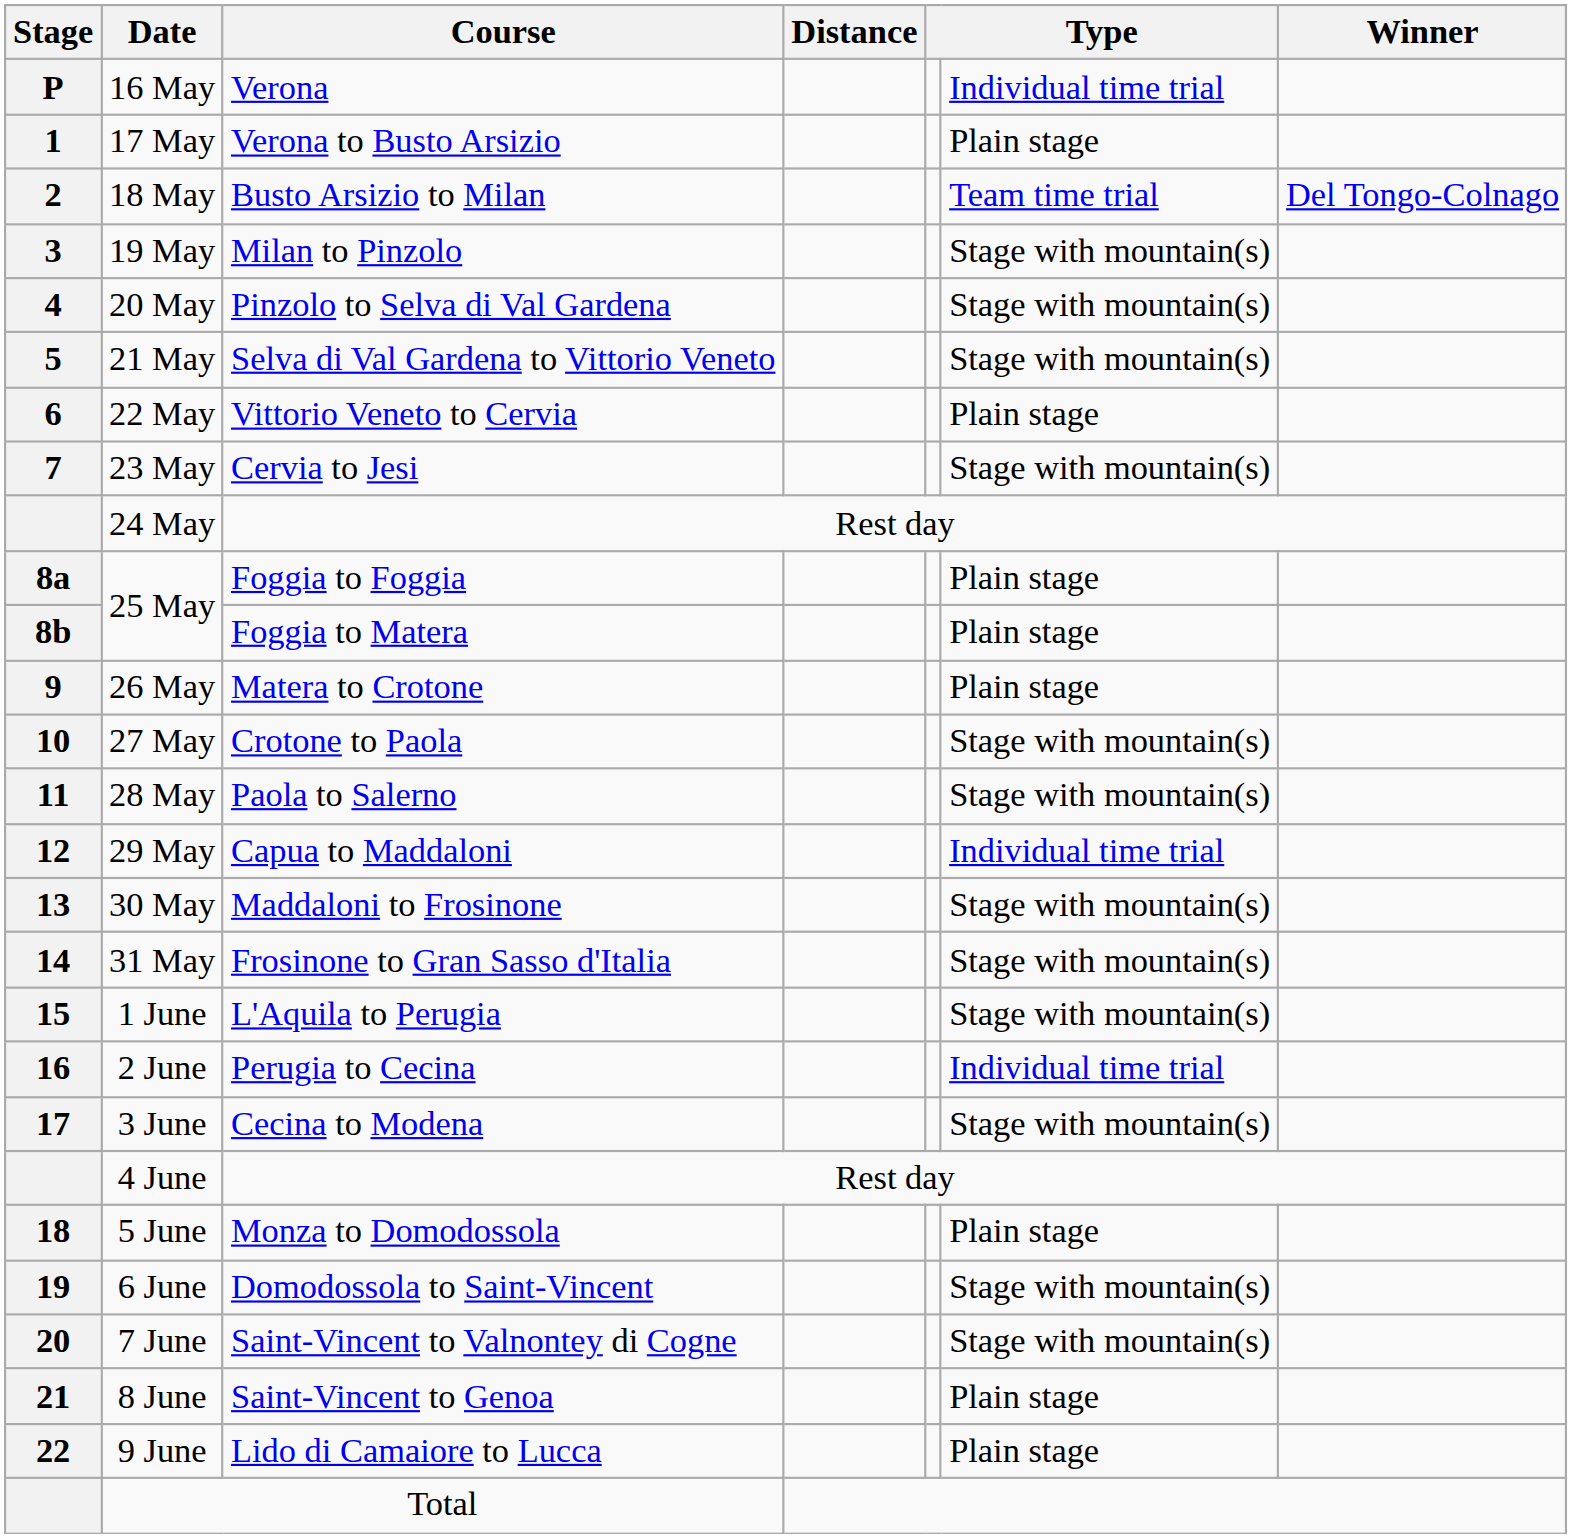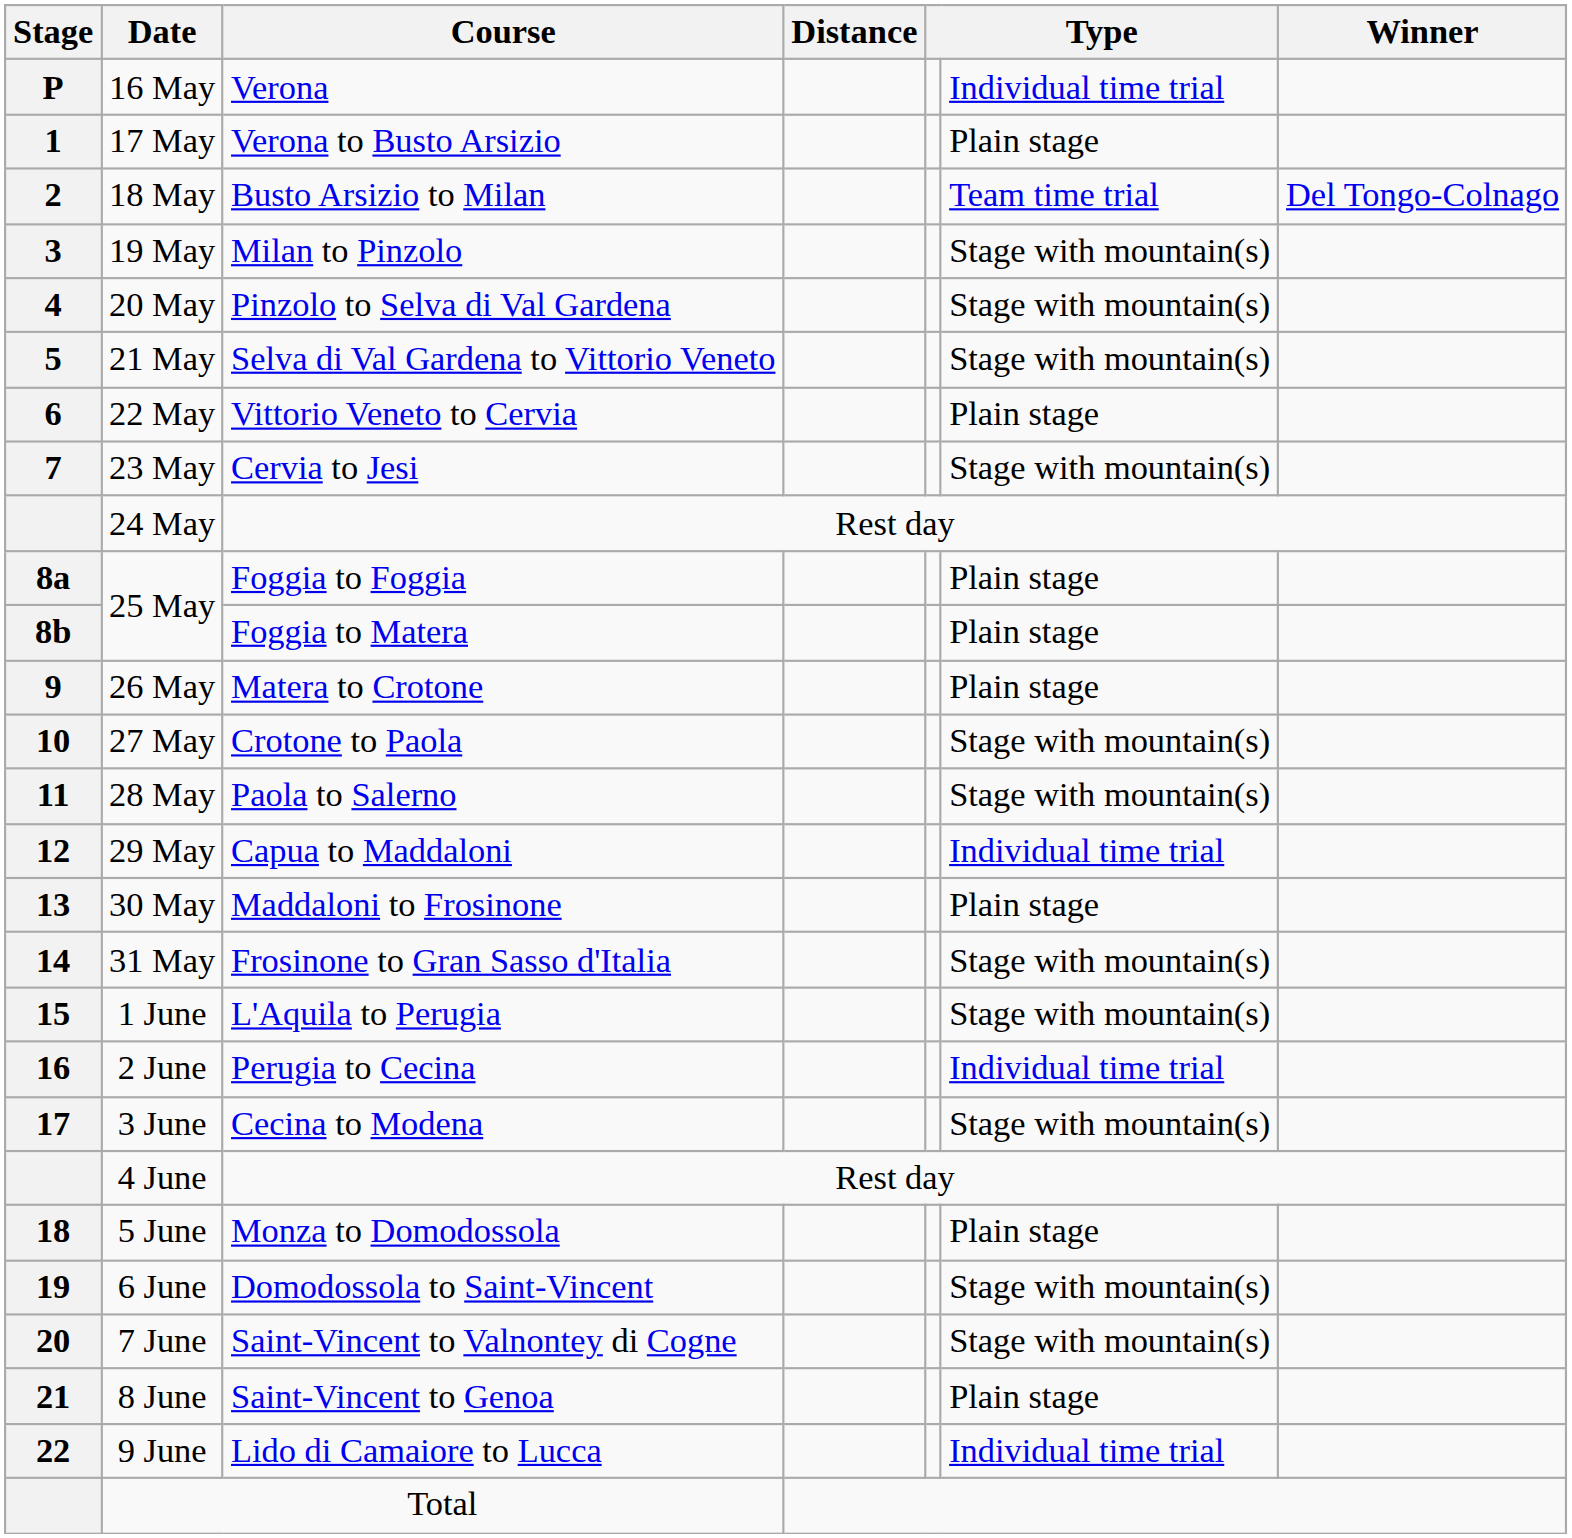 <table class="wikitable">
 <tr style="background:#efefef;">
 <th>Stage</th>
 <th>Date</th>
 <th>Course</th>
 <th>Distance</th>
 <th colspan="2">Type</th>
 <th>Winner</th>
 </tr>
 <tr>
 <th style="text-align:center">P</th>
 <td style="text-align:center;">16 May</td>
 <td><a href='#'>Verona</a></td>
 <td style="text-align:center;"></td>
 <td style="text-align:center;"></td>
 <td><a href='#'>Individual time trial</a></td>
 <td></td>
 </tr>
 <tr>
 <th style="text-align:center">1</th>
 <td style="text-align:center;">17 May</td>
 <td><a href='#'>Verona</a> to <a href='#'>Busto Arsizio</a></td>
 <td style="text-align:center;"></td>
 <td style="text-align:center;"></td>
 <td>Plain stage</td>
 <td></td>
 </tr>
 <tr>
 <th style="text-align:center">2</th>
 <td style="text-align:center;">18 May</td>
 <td><a href='#'>Busto Arsizio</a> to <a href='#'>Milan</a></td>
 <td style="text-align:center;"></td>
 <td style="text-align:center;"></td>
 <td><a href='#'>Team time trial</a></td>
 <td><a href='#'>Del Tongo-Colnago</a></td>
 </tr>
 <tr>
 <th style="text-align:center">3</th>
 <td style="text-align:center;">19 May</td>
 <td><a href='#'>Milan</a> to <a href='#'>Pinzolo</a></td>
 <td style="text-align:center;"></td>
 <td style="text-align:center;"></td>
 <td>Stage with mountain(s)</td>
 <td></td>
 </tr>
 <tr>
 <th style="text-align:center">4</th>
 <td style="text-align:center;">20 May</td>
 <td><a href='#'>Pinzolo</a> to <a href='#'>Selva di Val Gardena</a></td>
 <td style="text-align:center;"></td>
 <td style="text-align:center;"></td>
 <td>Stage with mountain(s)</td>
 <td></td>
 </tr>
 <tr>
 <th style="text-align:center">5</th>
 <td style="text-align:center;">21 May</td>
 <td><a href='#'>Selva di Val Gardena</a> to <a href='#'>Vittorio Veneto</a></td>
 <td style="text-align:center;"></td>
 <td style="text-align:center;"></td>
 <td>Stage with mountain(s)</td>
 <td></td>
 </tr>
 <tr>
 <th style="text-align:center">6</th>
 <td style="text-align:center;">22 May</td>
 <td><a href='#'>Vittorio Veneto</a> to <a href='#'>Cervia</a></td>
 <td style="text-align:center;"></td>
 <td style="text-align:center;"></td>
 <td>Plain stage</td>
 <td></td>
 </tr>
 <tr>
 <th style="text-align:center">7</th>
 <td style="text-align:center;">23 May</td>
 <td><a href='#'>Cervia</a> to <a href='#'>Jesi</a></td>
 <td style="text-align:center;"></td>
 <td style="text-align:center;"></td>
 <td>Stage with mountain(s)</td>
 <td></td>
 </tr>
 <tr>
 <th></th>
 <td style="text-align:center;">24 May</td>
 <td colspan="6" style="text-align:center;">Rest day</td>
 </tr>
 <tr>
 <th style="text-align:center">8a</th>
 <td style="text-align:center;" rowspan="2">25 May</td>
 <td><a href='#'>Foggia</a> to <a href='#'>Foggia</a></td>
 <td style="text-align:center;"></td>
 <td style="text-align:center;"></td>
 <td>Plain stage</td>
 <td></td>
 </tr>
 <tr>
 <th style="text-align:center">8b</th>
 <td><a href='#'>Foggia</a> to <a href='#'>Matera</a></td>
 <td style="text-align:center;"></td>
 <td style="text-align:center;"></td>
 <td>Plain stage</td>
 <td></td>
 </tr>
 <tr>
 <th style="text-align:center">9</th>
 <td style="text-align:center;">26 May</td>
 <td><a href='#'>Matera</a> to <a href='#'>Crotone</a></td>
 <td style="text-align:center;"></td>
 <td style="text-align:center;"></td>
 <td>Plain stage</td>
 <td></td>
 </tr>
 <tr>
 <th style="text-align:center">10</th>
 <td style="text-align:center;">27 May</td>
 <td><a href='#'>Crotone</a> to <a href='#'>Paola</a></td>
 <td style="text-align:center;"></td>
 <td style="text-align:center;"></td>
 <td>Stage with mountain(s)</td>
 <td></td>
 </tr>
 <tr>
 <th style="text-align:center">11</th>
 <td style="text-align:center;">28 May</td>
 <td><a href='#'>Paola</a> to <a href='#'>Salerno</a></td>
 <td style="text-align:center;"></td>
 <td style="text-align:center;"></td>
 <td>Stage with mountain(s)</td>
 <td></td>
 </tr>
 <tr>
 <th style="text-align:center">12</th>
 <td style="text-align:center;">29 May</td>
 <td><a href='#'>Capua</a> to <a href='#'>Maddaloni</a></td>
 <td style="text-align:center;"></td>
 <td style="text-align:center;"></td>
 <td><a href='#'>Individual time trial</a></td>
 <td></td>
 </tr>
 <tr>
 <th style="text-align:center">13</th>
 <td style="text-align:center;">30 May</td>
 <td><a href='#'>Maddaloni</a> to <a href='#'>Frosinone</a></td>
 <td style="text-align:center;"></td>
 <td style="text-align:center;"></td>
-<td>Stage with mountain(s)</td>
+<td>Plain stage</td>
 <td></td>
 </tr>
 <tr>
 <th style="text-align:center">14</th>
 <td style="text-align:center;">31 May</td>
 <td><a href='#'>Frosinone</a> to <a href='#'>Gran Sasso d'Italia</a></td>
 <td style="text-align:center;"></td>
 <td style="text-align:center;"></td>
 <td>Stage with mountain(s)</td>
 <td></td>
 </tr>
 <tr>
 <th style="text-align:center">15</th>
 <td style="text-align:center;">1 June</td>
 <td><a href='#'>L'Aquila</a> to <a href='#'>Perugia</a></td>
 <td style="text-align:center;"></td>
 <td style="text-align:center;"></td>
 <td>Stage with mountain(s)</td>
 <td></td>
 </tr>
 <tr>
 <th style="text-align:center">16</th>
 <td style="text-align:center;">2 June</td>
 <td><a href='#'>Perugia</a> to <a href='#'>Cecina</a></td>
 <td style="text-align:center;"></td>
 <td style="text-align:center;"></td>
 <td><a href='#'>Individual time trial</a></td>
 <td></td>
 </tr>
 <tr>
 <th style="text-align:center">17</th>
 <td style="text-align:center;">3 June</td>
 <td><a href='#'>Cecina</a> to <a href='#'>Modena</a></td>
 <td style="text-align:center;"></td>
 <td style="text-align:center;"></td>
 <td>Stage with mountain(s)</td>
 <td></td>
 </tr>
 <tr>
 <th></th>
 <td style="text-align:center;">4 June</td>
 <td colspan="6" style="text-align:center;">Rest day</td>
 </tr>
 <tr>
 <th style="text-align:center">18</th>
 <td style="text-align:center;">5 June</td>
 <td><a href='#'>Monza</a> to <a href='#'>Domodossola</a></td>
 <td style="text-align:center;"></td>
 <td style="text-align:center;"></td>
 <td>Plain stage</td>
 <td></td>
 </tr>
 <tr>
 <th style="text-align:center">19</th>
 <td style="text-align:center;">6 June</td>
 <td><a href='#'>Domodossola</a> to <a href='#'>Saint-Vincent</a></td>
 <td style="text-align:center;"></td>
 <td style="text-align:center;"></td>
 <td>Stage with mountain(s)</td>
 <td></td>
 </tr>
 <tr>
 <th style="text-align:center">20</th>
 <td style="text-align:center;">7 June</td>
 <td><a href='#'>Saint-Vincent</a> to <a href='#'>Valnontey</a> di <a href='#'>Cogne</a></td>
 <td style="text-align:center;"></td>
 <td style="text-align:center;"></td>
 <td>Stage with mountain(s)</td>
 <td></td>
 </tr>
 <tr>
 <th style="text-align:center">21</th>
 <td style="text-align:center;">8 June</td>
 <td><a href='#'>Saint-Vincent</a> to <a href='#'>Genoa</a></td>
 <td style="text-align:center;"></td>
 <td style="text-align:center;"></td>
 <td>Plain stage</td>
 <td></td>
 </tr>
 <tr>
 <th style="text-align:center">22</th>
 <td style="text-align:center;">9 June</td>
 <td><a href='#'>Lido di Camaiore</a> to <a href='#'>Lucca</a></td>
 <td style="text-align:center;"></td>
 <td style="text-align:center;"></td>
-<td>Plain stage</td>
+<td><a href='#'>Individual time trial</a></td>
 <td></td>
 </tr>
 <tr>
 <th></th>
 <td colspan="2" style="text-align:center;">Total</td>
 <td colspan="5" style="text-align:center;"></td>
 </tr>
 </table>
